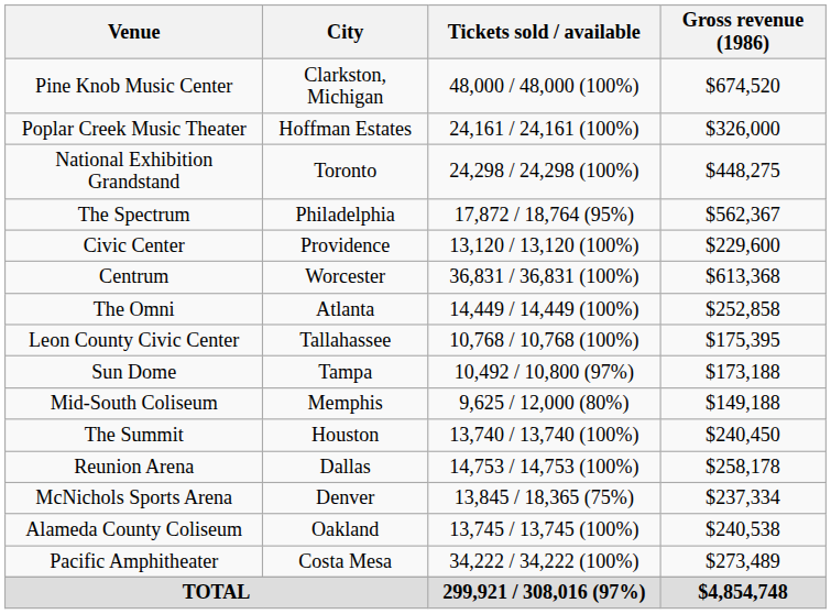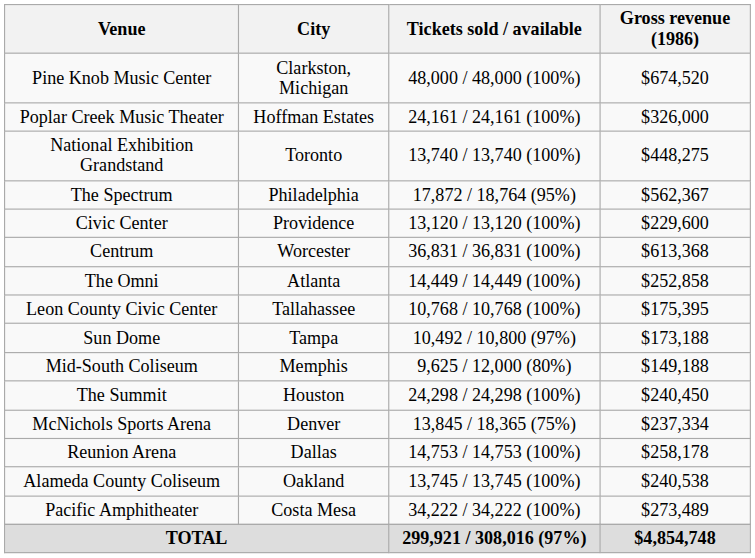 <table class="wikitable" style="text-align:center">
 <tr>
 <th style="width:200px;">Venue</th>
 <th style="width:125px;">City</th>
 <th style="width:180px;">Tickets sold / available</th>
 <th style="width:125px;">Gross revenue (1986)</th>
 </tr>
 <tr>
 <td>Pine Knob Music Center</td>
 <td>Clarkston, Michigan</td>
 <td>48,000 / 48,000 (100%)</td>
 <td>$674,520</td>
 </tr>
 <tr>
 <td>Poplar Creek Music Theater</td>
 <td>Hoffman Estates</td>
 <td>24,161 / 24,161 (100%)</td>
 <td>$326,000</td>
 </tr>
 <tr>
 <td>National Exhibition Grandstand</td>
 <td>Toronto</td>
-<td>24,298 / 24,298 (100%)</td>
+<td>13,740 / 13,740 (100%)</td>
 <td>$448,275</td>
 </tr>
 <tr>
 <td>The Spectrum</td>
 <td>Philadelphia</td>
 <td>17,872 / 18,764 (95%)</td>
 <td>$562,367</td>
 </tr>
 <tr>
 <td>Civic Center</td>
 <td>Providence</td>
 <td>13,120 / 13,120 (100%)</td>
 <td>$229,600</td>
 </tr>
 <tr>
 <td>Centrum</td>
 <td>Worcester</td>
 <td>36,831 / 36,831 (100%)</td>
 <td>$613,368</td>
 </tr>
 <tr>
 <td>The Omni</td>
 <td>Atlanta</td>
 <td>14,449 / 14,449 (100%)</td>
 <td>$252,858</td>
 </tr>
 <tr>
 <td>Leon County Civic Center</td>
 <td>Tallahassee</td>
 <td>10,768 / 10,768 (100%)</td>
 <td>$175,395</td>
 </tr>
 <tr>
 <td>Sun Dome</td>
 <td>Tampa</td>
 <td>10,492 / 10,800 (97%)</td>
 <td>$173,188</td>
 </tr>
 <tr>
 <td>Mid-South Coliseum</td>
 <td>Memphis</td>
 <td>9,625 / 12,000 (80%)</td>
 <td>$149,188</td>
 </tr>
 <tr>
 <td>The Summit</td>
 <td>Houston</td>
-<td>13,740 / 13,740 (100%)</td>
+<td>24,298 / 24,298 (100%)</td>
 <td>$240,450</td>
+</tr>
+<tr>
+<td>McNichols Sports Arena</td>
+<td>Denver</td>
+<td>13,845 / 18,365 (75%)</td>
+<td>$237,334</td>
 </tr>
 <tr>
 <td>Reunion Arena</td>
 <td>Dallas</td>
 <td>14,753 / 14,753 (100%)</td>
 <td>$258,178</td>
-</tr>
-<tr>
-<td>McNichols Sports Arena</td>
-<td>Denver</td>
-<td>13,845 / 18,365 (75%)</td>
-<td>$237,334</td>
 </tr>
 <tr>
 <td>Alameda County Coliseum</td>
 <td>Oakland</td>
 <td>13,745 / 13,745 (100%)</td>
 <td>$240,538</td>
 </tr>
 <tr>
 <td>Pacific Amphitheater</td>
 <td>Costa Mesa</td>
 <td>34,222 / 34,222 (100%)</td>
 <td>$273,489</td>
 </tr>
 <tr>
 </tr>
 <tr style="background:#ddd;">
 <td colspan="2"><strong>TOTAL</strong></td>
 <td><strong>299,921 / 308,016 (97%)</strong></td>
 <td><strong>$4,854,748</strong></td>
 </tr>
 </table>
